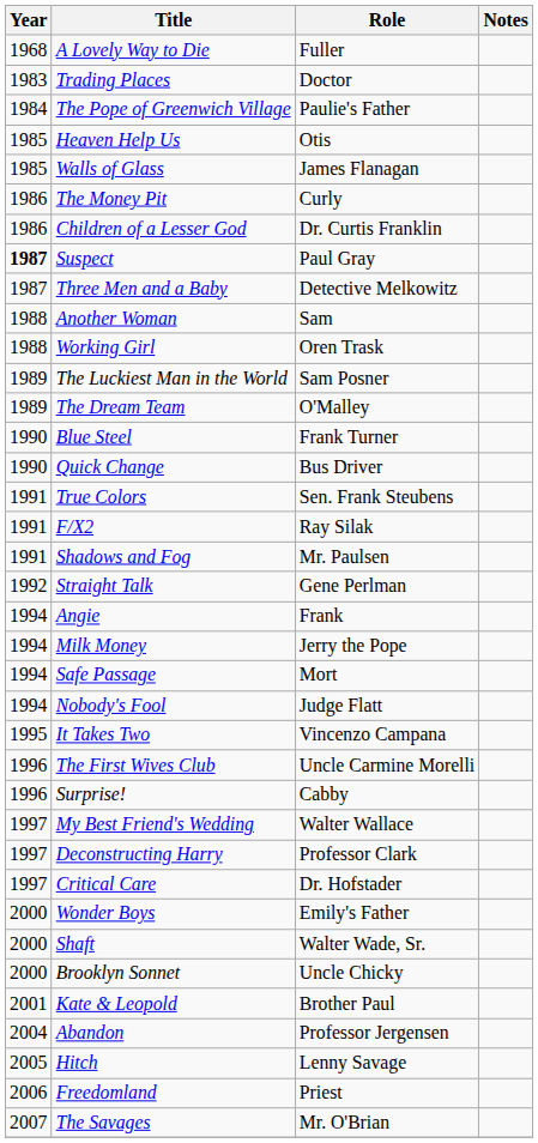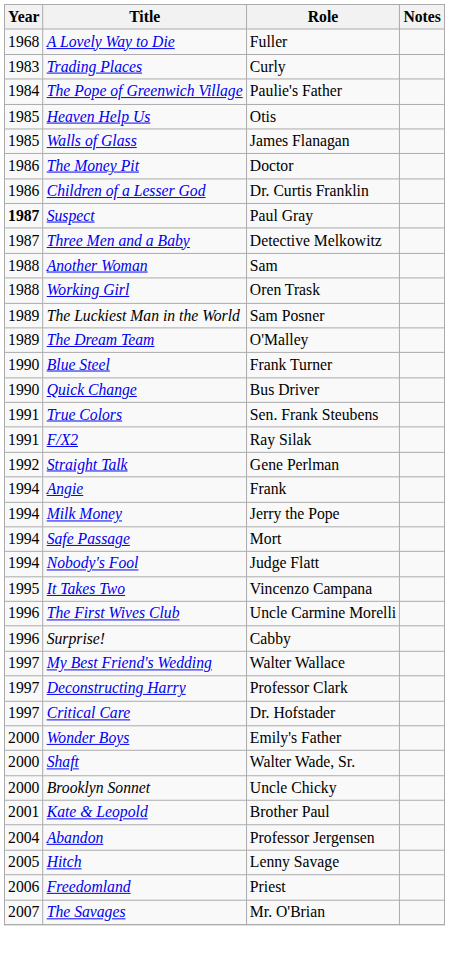 <table class="wikitable sortable">
 <tr>
 <th>Year</th>
 <th>Title</th>
 <th>Role</th>
 <th>Notes</th>
 </tr>
 <tr>
 <td>1968</td>
 <td><em><a href='#'>A Lovely Way to Die</a></em></td>
 <td>Fuller</td>
 <td></td>
 </tr>
 <tr>
 <td>1983</td>
 <td><em><a href='#'>Trading Places</a></em></td>
-<td>Doctor</td>
+<td>Curly</td>
 <td></td>
 </tr>
 <tr>
 <td>1984</td>
 <td><em><a href='#'>The Pope of Greenwich Village</a></em></td>
 <td>Paulie's Father</td>
 <td></td>
 </tr>
 <tr>
 <td>1985</td>
 <td><em><a href='#'>Heaven Help Us</a></em></td>
 <td>Otis</td>
 <td></td>
 </tr>
 <tr>
 <td>1985</td>
 <td><em><a href='#'>Walls of Glass</a></em></td>
 <td>James Flanagan</td>
 <td></td>
 </tr>
 <tr>
 <td>1986</td>
 <td><em><a href='#'>The Money Pit</a></em></td>
-<td>Curly</td>
+<td>Doctor</td>
 <td></td>
 </tr>
 <tr>
 <td>1986</td>
 <td><em><a href='#'>Children of a Lesser God</a></em></td>
 <td>Dr. Curtis Franklin</td>
 <td></td>
 </tr>
 <tr>
 <td><strong>1987</strong></td>
 <td><em><a href='#'>Suspect</a></em></td>
 <td>Paul Gray</td>
 <td></td>
 </tr>
 <tr>
 <td>1987</td>
 <td><em><a href='#'>Three Men and a Baby</a></em></td>
 <td>Detective Melkowitz</td>
 <td></td>
 </tr>
 <tr>
 <td>1988</td>
 <td><em><a href='#'>Another Woman</a></em></td>
 <td>Sam</td>
 <td></td>
 </tr>
 <tr>
 <td>1988</td>
 <td><em><a href='#'>Working Girl</a></em></td>
 <td>Oren Trask</td>
 <td></td>
 </tr>
 <tr>
 <td>1989</td>
 <td><em>The Luckiest Man in the World</em></td>
 <td>Sam Posner</td>
 <td></td>
 </tr>
 <tr>
 <td>1989</td>
 <td><em><a href='#'>The Dream Team</a></em></td>
 <td>O'Malley</td>
 <td></td>
 </tr>
 <tr>
 <td>1990</td>
 <td><em><a href='#'>Blue Steel</a></em></td>
 <td>Frank Turner</td>
 <td></td>
 </tr>
 <tr>
 <td>1990</td>
 <td><em><a href='#'>Quick Change</a></em></td>
 <td>Bus Driver</td>
 <td></td>
 </tr>
 <tr>
 <td>1991</td>
 <td><em><a href='#'>True Colors</a></em></td>
 <td>Sen. Frank Steubens</td>
 <td></td>
 </tr>
 <tr>
 <td>1991</td>
 <td><em><a href='#'>F/X2</a></em></td>
 <td>Ray Silak</td>
-<td></td>
-</tr>
-<tr>
-<td>1991</td>
-<td><em><a href='#'>Shadows and Fog</a></em></td>
-<td>Mr. Paulsen</td>
 <td></td>
 </tr>
 <tr>
 <td>1992</td>
 <td><em><a href='#'>Straight Talk</a></em></td>
 <td>Gene Perlman</td>
 <td></td>
 </tr>
 <tr>
 <td>1994</td>
 <td><em><a href='#'>Angie</a></em></td>
 <td>Frank</td>
 <td></td>
 </tr>
 <tr>
 <td>1994</td>
 <td><em><a href='#'>Milk Money</a></em></td>
 <td>Jerry the Pope</td>
 <td></td>
 </tr>
 <tr>
 <td>1994</td>
 <td><em><a href='#'>Safe Passage</a></em></td>
 <td>Mort</td>
 <td></td>
 </tr>
 <tr>
 <td>1994</td>
 <td><em><a href='#'>Nobody's Fool</a></em></td>
 <td>Judge Flatt</td>
 <td></td>
 </tr>
 <tr>
 <td>1995</td>
 <td><em><a href='#'>It Takes Two</a></em></td>
 <td>Vincenzo Campana</td>
 <td></td>
 </tr>
 <tr>
 <td>1996</td>
 <td><em><a href='#'>The First Wives Club</a></em></td>
 <td>Uncle Carmine Morelli</td>
 <td></td>
 </tr>
 <tr>
 <td>1996</td>
 <td><em>Surprise!</em></td>
 <td>Cabby</td>
 <td></td>
 </tr>
 <tr>
 <td>1997</td>
 <td><em><a href='#'>My Best Friend's Wedding</a></em></td>
 <td>Walter Wallace</td>
 <td></td>
 </tr>
 <tr>
 <td>1997</td>
 <td><em><a href='#'>Deconstructing Harry</a></em></td>
 <td>Professor Clark</td>
 <td></td>
 </tr>
 <tr>
 <td>1997</td>
 <td><em><a href='#'>Critical Care</a></em></td>
 <td>Dr. Hofstader</td>
 <td></td>
 </tr>
 <tr>
 <td>2000</td>
 <td><em><a href='#'>Wonder Boys</a></em></td>
 <td>Emily's Father</td>
 <td></td>
 </tr>
 <tr>
 <td>2000</td>
 <td><em><a href='#'>Shaft</a></em></td>
 <td>Walter Wade, Sr.</td>
 <td></td>
 </tr>
 <tr>
 <td>2000</td>
 <td><em>Brooklyn Sonnet</em></td>
 <td>Uncle Chicky</td>
 <td></td>
 </tr>
 <tr>
 <td>2001</td>
 <td><em><a href='#'>Kate & Leopold</a></em></td>
 <td>Brother Paul</td>
 <td></td>
 </tr>
 <tr>
 <td>2004</td>
 <td><em><a href='#'>Abandon</a></em></td>
 <td>Professor Jergensen</td>
 <td></td>
 </tr>
 <tr>
 <td>2005</td>
 <td><em><a href='#'>Hitch</a></em></td>
 <td>Lenny Savage</td>
 <td></td>
 </tr>
 <tr>
 <td>2006</td>
 <td><em><a href='#'>Freedomland</a></em></td>
 <td>Priest</td>
 <td></td>
 </tr>
 <tr>
 <td>2007</td>
 <td><em><a href='#'>The Savages</a></em></td>
 <td>Mr. O'Brian</td>
 <td></td>
 </tr>
 <tr>
 </tr>
 </table>
